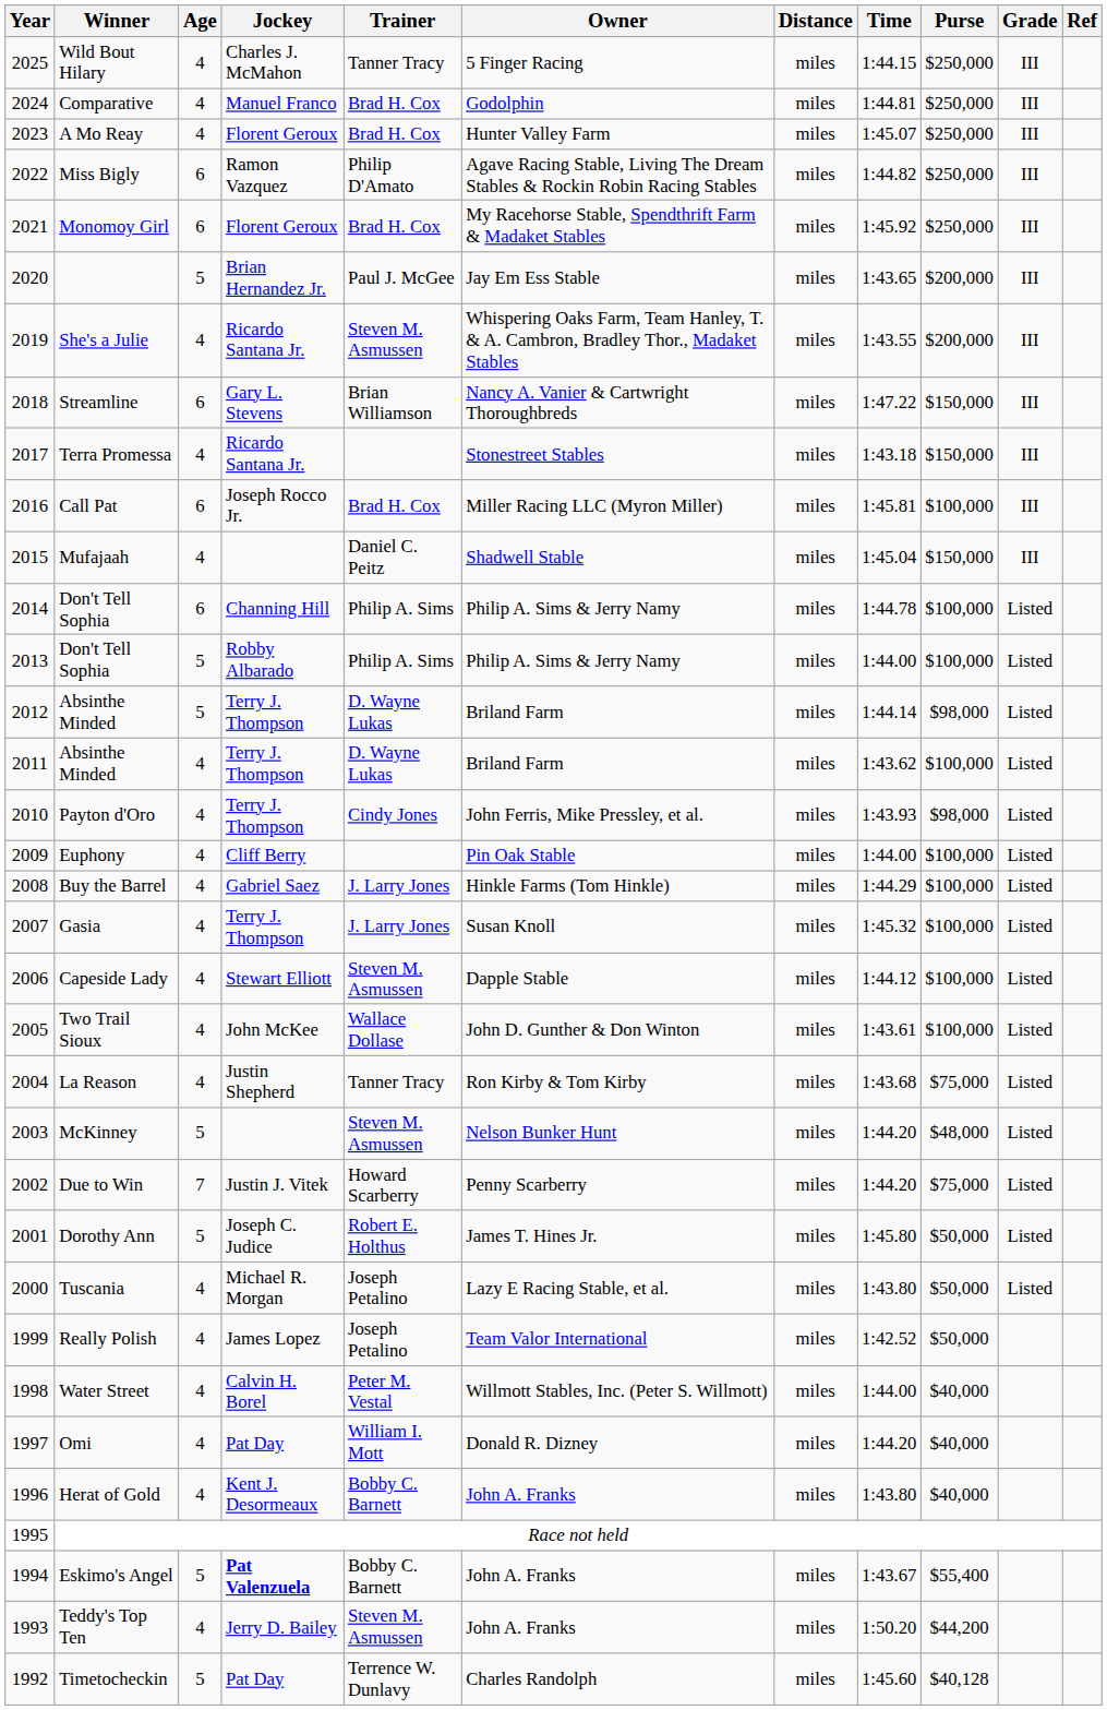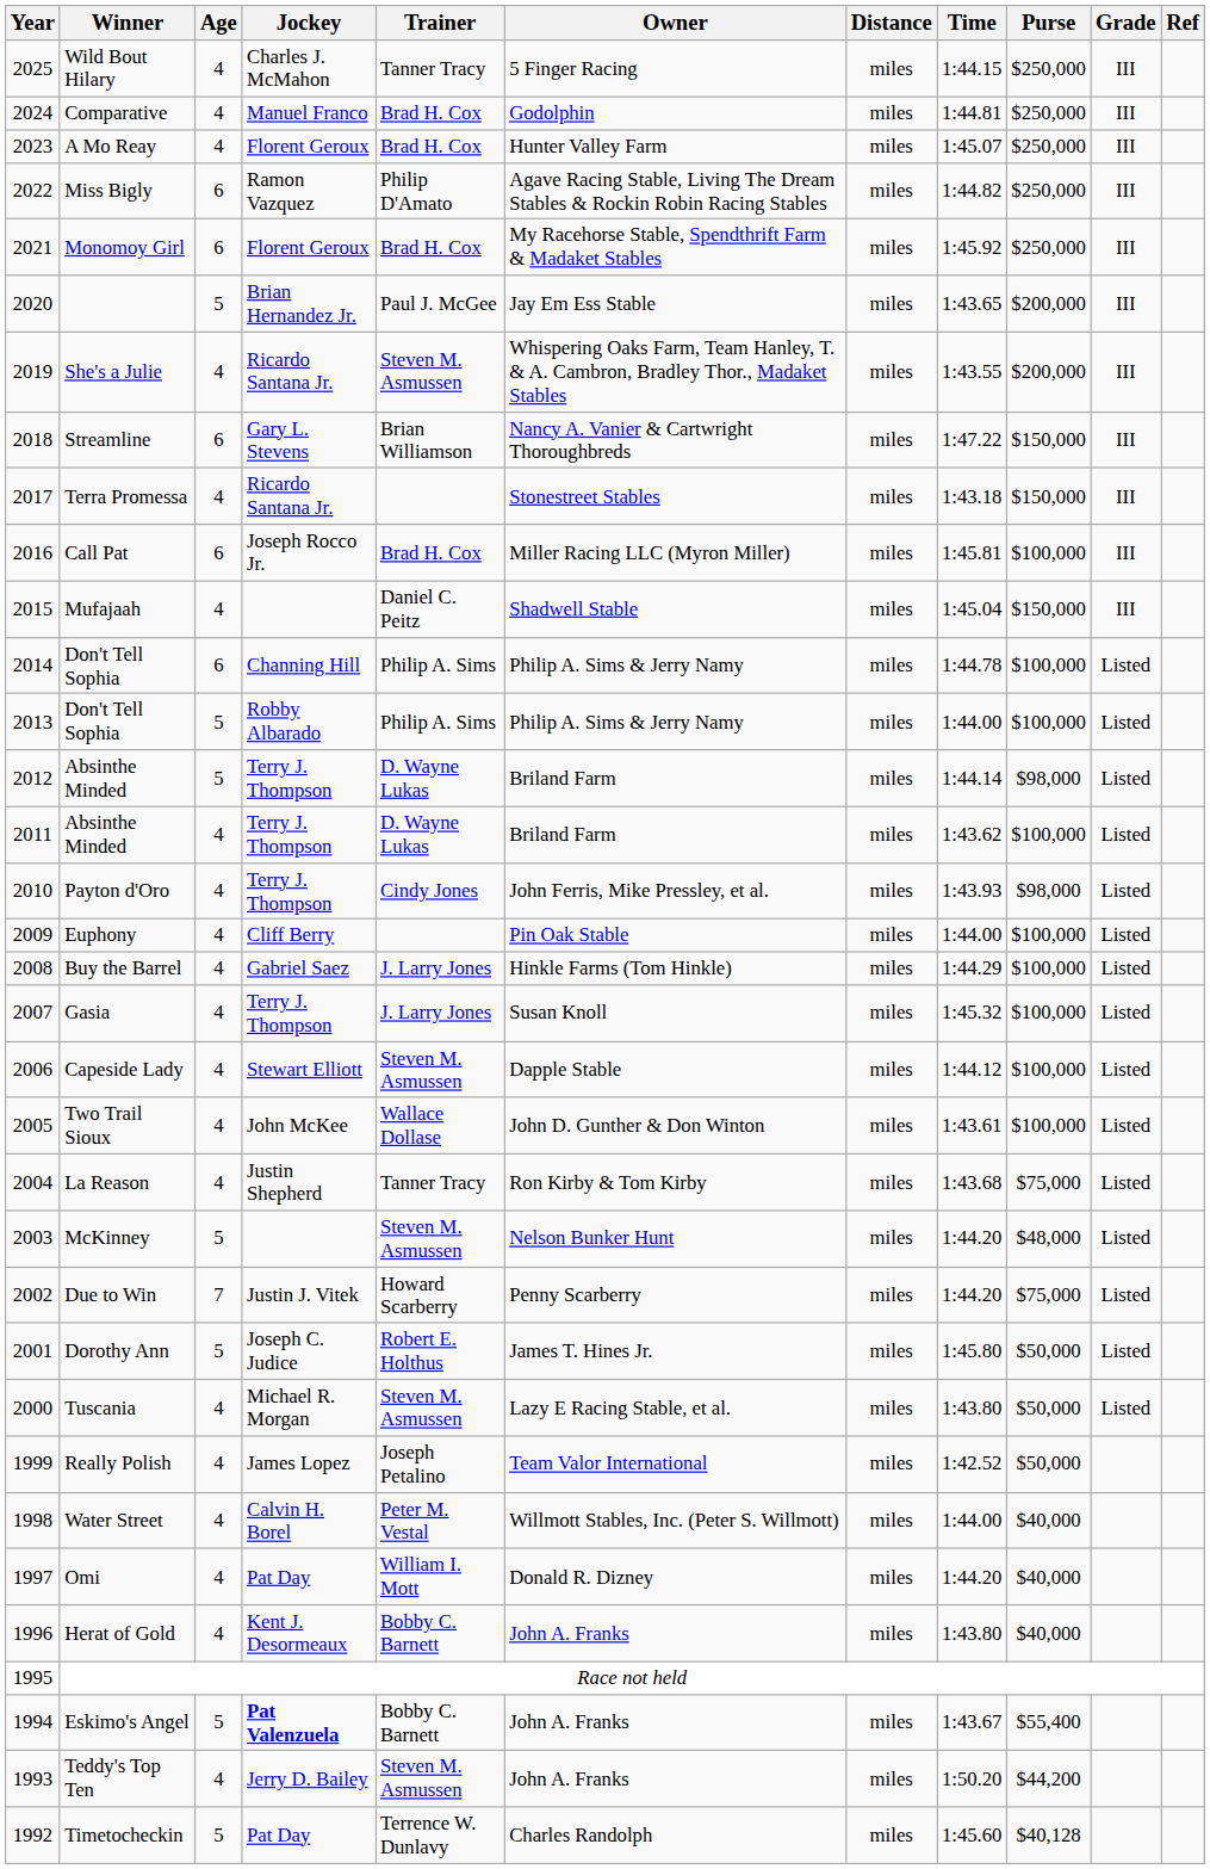 <table class="wikitable sortable">
 <tr>
 <th>Year</th>
 <th>Winner</th>
 <th>Age</th>
 <th>Jockey</th>
 <th>Trainer</th>
 <th>Owner</th>
 <th>Distance</th>
 <th>Time</th>
 <th>Purse</th>
 <th>Grade</th>
 <th>Ref</th>
 </tr>
 <tr style="font-size:90%;">
 <td align=center>2025</td>
 <td>Wild Bout Hilary</td>
 <td align=center>4</td>
 <td>Charles J. McMahon</td>
 <td>Tanner Tracy</td>
 <td>5 Finger Racing</td>
 <td align=center> miles</td>
 <td align=center>1:44.15</td>
 <td align=center>$250,000</td>
 <td align=center>III</td>
 <td></td>
 </tr>
 <tr style="font-size:90%;">
 <td align=center>2024</td>
 <td>Comparative</td>
 <td align=center>4</td>
 <td><a href='#'>Manuel Franco</a></td>
 <td><a href='#'>Brad H. Cox</a></td>
 <td><a href='#'>Godolphin</a></td>
 <td align=center> miles</td>
 <td align=center>1:44.81</td>
 <td align=center>$250,000</td>
 <td align=center>III</td>
 <td></td>
 </tr>
 <tr style="font-size:90%;">
 <td align=center>2023</td>
 <td>A Mo Reay</td>
 <td align=center>4</td>
 <td><a href='#'>Florent Geroux</a></td>
 <td><a href='#'>Brad H. Cox</a></td>
 <td>Hunter Valley Farm</td>
 <td align=center> miles</td>
 <td align=center>1:45.07</td>
 <td align=center>$250,000</td>
 <td align=center>III</td>
 <td></td>
 </tr>
 <tr style="font-size:90%;">
 <td align=center>2022</td>
 <td>Miss Bigly</td>
 <td align=center>6</td>
 <td>Ramon Vazquez</td>
 <td>Philip D'Amato</td>
 <td>Agave Racing Stable, Living The Dream Stables & Rockin Robin Racing Stables</td>
 <td align=center> miles</td>
 <td align=center>1:44.82</td>
 <td align=center>$250,000</td>
 <td align=center>III</td>
 <td></td>
 </tr>
 <tr style="font-size:90%;">
 <td align=center>2021</td>
 <td><a href='#'>Monomoy Girl</a></td>
 <td align=center>6</td>
 <td><a href='#'>Florent Geroux</a></td>
 <td><a href='#'>Brad H. Cox</a></td>
 <td>My Racehorse Stable, <a href='#'>Spendthrift Farm</a> & <a href='#'>Madaket Stables</a></td>
 <td align=center> miles</td>
 <td align=center>1:45.92</td>
 <td align=center>$250,000</td>
 <td align=center>III</td>
 <td></td>
 </tr>
 <tr style="font-size:90%;">
 <td align=center>2020</td>
 <td></td>
 <td align=center>5</td>
 <td><a href='#'>Brian Hernandez Jr.</a></td>
 <td>Paul J. McGee</td>
 <td>Jay Em Ess Stable</td>
 <td align=center> miles</td>
 <td align=center>1:43.65</td>
 <td align=center>$200,000</td>
 <td align=center>III</td>
 <td></td>
 </tr>
 <tr style="font-size:90%;">
 <td align=center>2019</td>
 <td><a href='#'>She's a Julie</a></td>
 <td align=center>4</td>
 <td><a href='#'>Ricardo Santana Jr.</a></td>
 <td><a href='#'>Steven M. Asmussen</a></td>
 <td>Whispering Oaks Farm, Team Hanley, T. & A. Cambron, Bradley Thor., <a href='#'>Madaket Stables</a></td>
 <td align=center> miles</td>
 <td align=center>1:43.55</td>
 <td align=center>$200,000</td>
 <td align=center>III</td>
 <td></td>
 </tr>
 <tr style="font-size:90%;">
 <td align=center>2018</td>
 <td>Streamline</td>
 <td align=center>6</td>
 <td><a href='#'>Gary L. Stevens</a></td>
 <td>Brian Williamson</td>
 <td><a href='#'>Nancy A. Vanier</a> & Cartwright Thoroughbreds</td>
 <td align=center> miles</td>
 <td align=center>1:47.22</td>
 <td align=center>$150,000</td>
 <td align=center>III</td>
 <td></td>
 </tr>
 <tr style="font-size:90%;">
 <td align=center>2017</td>
 <td>Terra Promessa</td>
 <td align=center>4</td>
 <td><a href='#'>Ricardo Santana Jr.</a></td>
 <td></td>
 <td><a href='#'>Stonestreet Stables</a></td>
 <td align=center> miles</td>
 <td align=center>1:43.18</td>
 <td align=center>$150,000</td>
 <td align=center>III</td>
 <td></td>
 </tr>
 <tr style="font-size:90%;">
 <td align=center>2016</td>
 <td>Call Pat</td>
 <td align=center>6</td>
 <td>Joseph Rocco Jr.</td>
 <td><a href='#'>Brad H. Cox</a></td>
 <td>Miller Racing LLC (Myron Miller)</td>
 <td align=center> miles</td>
 <td align=center>1:45.81</td>
 <td align=center>$100,000</td>
 <td align=center>III</td>
 <td></td>
 </tr>
 <tr style="font-size:90%;">
 <td align=center>2015</td>
 <td>Mufajaah</td>
 <td align=center>4</td>
 <td></td>
 <td>Daniel C. Peitz</td>
 <td><a href='#'>Shadwell Stable</a></td>
 <td align=center> miles</td>
 <td align=center>1:45.04</td>
 <td align=center>$150,000</td>
 <td align=center>III</td>
 <td></td>
 </tr>
 <tr style="font-size:90%;">
 <td align=center>2014</td>
 <td>Don't Tell Sophia</td>
 <td align=center>6</td>
 <td><a href='#'>Channing Hill</a></td>
 <td>Philip A. Sims</td>
 <td>Philip A. Sims & Jerry Namy</td>
 <td align=center> miles</td>
 <td align=center>1:44.78</td>
 <td align=center>$100,000</td>
 <td align=center>Listed</td>
 <td></td>
 </tr>
 <tr style="font-size:90%;">
 <td align=center>2013</td>
 <td>Don't Tell Sophia</td>
 <td align=center>5</td>
 <td><a href='#'>Robby Albarado</a></td>
 <td>Philip A. Sims</td>
 <td>Philip A. Sims & Jerry Namy</td>
 <td align=center> miles</td>
 <td align=center>1:44.00</td>
 <td align=center>$100,000</td>
 <td align=center>Listed</td>
 <td></td>
 </tr>
 <tr style="font-size:90%;">
 <td align=center>2012</td>
 <td>Absinthe Minded</td>
 <td align=center>5</td>
 <td><a href='#'>Terry J. Thompson</a></td>
 <td><a href='#'>D. Wayne Lukas</a></td>
 <td>Briland Farm</td>
 <td align=center> miles</td>
 <td align=center>1:44.14</td>
 <td align=center>$98,000</td>
 <td align=center>Listed</td>
 <td></td>
 </tr>
 <tr style="font-size:90%;">
 <td align=center>2011</td>
 <td>Absinthe Minded</td>
 <td align=center>4</td>
 <td><a href='#'>Terry J. Thompson</a></td>
 <td><a href='#'>D. Wayne Lukas</a></td>
 <td>Briland Farm</td>
 <td align=center> miles</td>
 <td align=center>1:43.62</td>
 <td align=center>$100,000</td>
 <td align=center>Listed</td>
 <td></td>
 </tr>
 <tr style="font-size:90%;">
 <td align=center>2010</td>
 <td>Payton d'Oro</td>
 <td align=center>4</td>
 <td><a href='#'>Terry J. Thompson</a></td>
 <td><a href='#'>Cindy Jones</a></td>
 <td>John Ferris, Mike Pressley, et al.</td>
 <td align=center> miles</td>
 <td align=center>1:43.93</td>
 <td align=center>$98,000</td>
 <td align=center>Listed</td>
 <td></td>
 </tr>
 <tr style="font-size:90%;">
 <td align=center>2009</td>
 <td>Euphony</td>
 <td align=center>4</td>
 <td><a href='#'>Cliff Berry</a></td>
 <td></td>
 <td><a href='#'>Pin Oak Stable</a></td>
 <td align=center> miles</td>
 <td align=center>1:44.00</td>
 <td align=center>$100,000</td>
 <td align=center>Listed</td>
 <td></td>
 </tr>
 <tr style="font-size:90%;">
 <td align=center>2008</td>
 <td>Buy the Barrel</td>
 <td align=center>4</td>
 <td><a href='#'>Gabriel Saez</a></td>
 <td><a href='#'>J. Larry Jones</a></td>
 <td>Hinkle Farms (Tom Hinkle)</td>
 <td align=center> miles</td>
 <td align=center>1:44.29</td>
 <td align=center>$100,000</td>
 <td align=center>Listed</td>
 <td></td>
 </tr>
 <tr style="font-size:90%;">
 <td align=center>2007</td>
 <td>Gasia</td>
 <td align=center>4</td>
 <td><a href='#'>Terry J. Thompson</a></td>
 <td><a href='#'>J. Larry Jones</a></td>
 <td>Susan Knoll</td>
 <td align=center> miles</td>
 <td align=center>1:45.32</td>
 <td align=center>$100,000</td>
 <td align=center>Listed</td>
 <td></td>
 </tr>
 <tr style="font-size:90%;">
 <td align=center>2006</td>
 <td>Capeside Lady</td>
 <td align=center>4</td>
 <td><a href='#'>Stewart Elliott</a></td>
 <td><a href='#'>Steven M. Asmussen</a></td>
 <td>Dapple Stable</td>
 <td align=center> miles</td>
 <td align=center>1:44.12</td>
 <td align=center>$100,000</td>
 <td align=center>Listed</td>
 <td></td>
 </tr>
 <tr style="font-size:90%;">
 <td align=center>2005</td>
 <td>Two Trail Sioux</td>
 <td align=center>4</td>
 <td>John McKee</td>
 <td><a href='#'>Wallace Dollase</a></td>
 <td>John D. Gunther & Don Winton</td>
 <td align=center> miles</td>
 <td align=center>1:43.61</td>
 <td align=center>$100,000</td>
 <td align=center>Listed</td>
 <td></td>
 </tr>
 <tr style="font-size:90%;">
 <td align=center>2004</td>
 <td>La Reason</td>
 <td align=center>4</td>
 <td>Justin Shepherd</td>
 <td>Tanner Tracy</td>
 <td>Ron Kirby & Tom Kirby</td>
 <td align=center> miles</td>
 <td align=center>1:43.68</td>
 <td align=center>$75,000</td>
 <td align=center>Listed</td>
 <td></td>
 </tr>
 <tr style="font-size:90%;">
 <td align=center>2003</td>
 <td>McKinney</td>
 <td align=center>5</td>
 <td></td>
 <td><a href='#'>Steven M. Asmussen</a></td>
 <td><a href='#'>Nelson Bunker Hunt</a></td>
 <td align=center> miles</td>
 <td align=center>1:44.20</td>
 <td align=center>$48,000</td>
 <td align=center>Listed</td>
 <td></td>
 </tr>
 <tr style="font-size:90%;">
 <td align=center>2002</td>
 <td>Due to Win</td>
 <td align=center>7</td>
 <td>Justin J. Vitek</td>
 <td>Howard Scarberry</td>
 <td>Penny Scarberry</td>
 <td align=center> miles</td>
 <td align=center>1:44.20</td>
 <td align=center>$75,000</td>
 <td align=center>Listed</td>
 <td></td>
 </tr>
 <tr style="font-size:90%;">
 <td align=center>2001</td>
 <td>Dorothy Ann</td>
 <td align=center>5</td>
 <td>Joseph C. Judice</td>
 <td><a href='#'>Robert E. Holthus</a></td>
 <td>James T. Hines Jr.</td>
 <td align=center> miles</td>
 <td align=center>1:45.80</td>
 <td align=center>$50,000</td>
 <td align=center>Listed</td>
 <td></td>
 </tr>
 <tr style="font-size:90%;">
 <td align=center>2000</td>
 <td>Tuscania</td>
 <td align=center>4</td>
 <td>Michael R. Morgan</td>
-<td>Joseph Petalino</td>
+<td><a href='#'>Steven M. Asmussen</a></td>
 <td>Lazy E Racing Stable, et al.</td>
 <td align=center> miles</td>
 <td align=center>1:43.80</td>
 <td align=center>$50,000</td>
 <td align=center>Listed</td>
 <td></td>
 </tr>
 <tr style="font-size:90%;">
 <td align=center>1999</td>
 <td>Really Polish</td>
 <td align=center>4</td>
 <td>James Lopez</td>
 <td>Joseph Petalino</td>
 <td><a href='#'>Team Valor International</a></td>
 <td align=center> miles</td>
 <td align=center>1:42.52</td>
 <td align=center>$50,000</td>
 <td align=center></td>
 <td></td>
 </tr>
 <tr style="font-size:90%;">
 <td align=center>1998</td>
 <td>Water Street</td>
 <td align=center>4</td>
 <td><a href='#'>Calvin H. Borel</a></td>
 <td><a href='#'>Peter M. Vestal</a></td>
 <td>Willmott Stables, Inc. (Peter S. Willmott)</td>
 <td align=center> miles</td>
 <td align=center>1:44.00</td>
 <td align=center>$40,000</td>
 <td align=center></td>
 <td></td>
 </tr>
 <tr style="font-size:90%;">
 <td align=center>1997</td>
 <td>Omi</td>
 <td align=center>4</td>
 <td><a href='#'>Pat Day</a></td>
 <td><a href='#'>William I. Mott</a></td>
 <td>Donald R. Dizney</td>
 <td align=center> miles</td>
 <td align=center>1:44.20</td>
 <td align=center>$40,000</td>
 <td align=center></td>
 <td></td>
 </tr>
 <tr style="font-size:90%;">
 <td align=center>1996</td>
 <td>Herat of Gold</td>
 <td align=center>4</td>
 <td><a href='#'>Kent J. Desormeaux</a></td>
 <td><a href='#'>Bobby C. Barnett</a></td>
 <td><a href='#'>John A. Franks</a></td>
 <td align=center> miles</td>
 <td align=center>1:43.80</td>
 <td align=center>$40,000</td>
 <td align=center></td>
 <td></td>
 </tr>
 <tr style="font-size:90%; background-color:white">
 <td align="center">1995</td>
 <td align="center" colspan=10><em>Race not held</em></td>
 </tr>
 <tr style="font-size:90%;">
 <td align=center>1994</td>
 <td>Eskimo's Angel</td>
 <td align=center>5</td>
 <td><strong><a href='#'>Pat Valenzuela</a></strong></td>
 <td>Bobby C. Barnett</td>
 <td>John A. Franks</td>
 <td align=center> miles</td>
 <td align=center>1:43.67</td>
 <td align=center>$55,400</td>
 <td align=center></td>
 <td></td>
 </tr>
 <tr style="font-size:90%;">
 <td align=center>1993</td>
 <td>Teddy's Top Ten</td>
 <td align=center>4</td>
 <td><a href='#'>Jerry D. Bailey</a></td>
 <td><a href='#'>Steven M. Asmussen</a></td>
 <td>John A. Franks</td>
 <td align=center> miles</td>
 <td align=center>1:50.20</td>
 <td align=center>$44,200</td>
 <td align=center></td>
 <td></td>
 </tr>
 <tr style="font-size:90%;">
 <td align=center>1992</td>
 <td>Timetocheckin</td>
 <td align=center>5</td>
 <td><a href='#'>Pat Day</a></td>
 <td>Terrence W. Dunlavy</td>
 <td>Charles Randolph</td>
 <td align=center> miles</td>
 <td align=center>1:45.60</td>
 <td align=center>$40,128</td>
 <td align=center></td>
 <td></td>
 </tr>
 </table>
